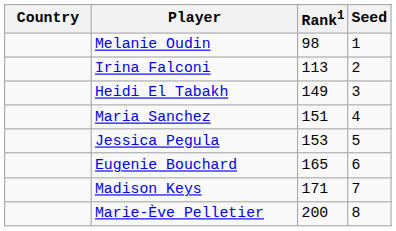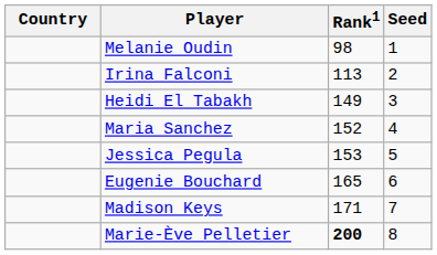 <table class="sortable wikitable">
 <tr>
 <th style="width:70px;">Country</th>
 <th style="width:175px;">Player</th>
 <th>Rank<sup>1</sup></th>
 <th>Seed</th>
 </tr>
 <tr>
 <td></td>
 <td><a href='#'>Melanie Oudin</a></td>
 <td>98</td>
 <td>1</td>
 </tr>
 <tr>
 <td></td>
 <td><a href='#'>Irina Falconi</a></td>
 <td>113</td>
 <td>2</td>
 </tr>
 <tr>
 <td></td>
 <td><a href='#'>Heidi El Tabakh</a></td>
 <td>149</td>
 <td>3</td>
 </tr>
 <tr>
 <td></td>
 <td><a href='#'>Maria Sanchez</a></td>
-<td>151</td>
+<td>152</td>
 <td>4</td>
 </tr>
 <tr>
 <td></td>
 <td><a href='#'>Jessica Pegula</a></td>
 <td>153</td>
 <td>5</td>
 </tr>
 <tr>
 <td></td>
 <td><a href='#'>Eugenie Bouchard</a></td>
 <td>165</td>
 <td>6</td>
 </tr>
 <tr>
 <td></td>
 <td><a href='#'>Madison Keys</a></td>
 <td>171</td>
 <td>7</td>
 </tr>
 <tr>
 <td></td>
 <td><a href='#'>Marie-Ève Pelletier</a></td>
-<td>200</td>
+<td><strong>200</strong></td>
 <td>8</td>
 </tr>
 </table>
